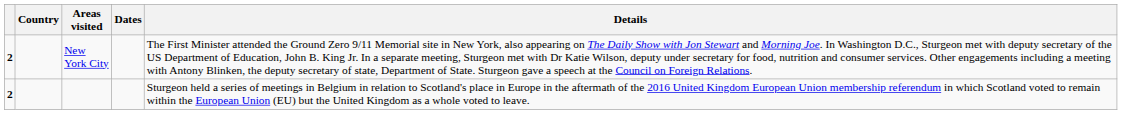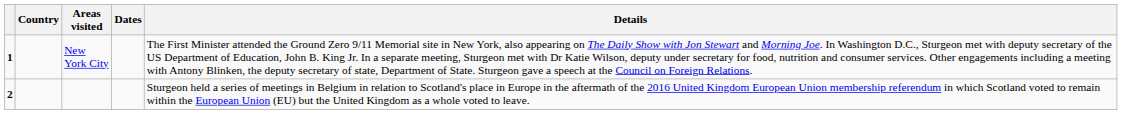 <table class="wikitable sortable">
 <tr>
 <th></th>
 <th>Country</th>
 <th>Areas visited</th>
 <th>Dates</th>
 <th class="unsortable">Details</th>
 </tr>
 <tr>
-<td rowspan=1><strong>2</strong></td>
+<td rowspan=1><strong>1</strong></td>
 <td></td>
 <td><a href='#'>New York City</a></td>
 <td></td>
 <td>The First Minister attended the Ground Zero 9/11 Memorial site in New York, also appearing on <em><a href='#'>The Daily Show with Jon Stewart</a></em> and <em><a href='#'>Morning Joe</a></em>. In Washington D.C., Sturgeon met with deputy secretary of the US Department of Education, John B. King Jr. In a separate meeting, Sturgeon met with Dr Katie Wilson, deputy under secretary for food, nutrition and consumer services. Other engagements including a meeting with Antony Blinken, the deputy secretary of state, Department of State. Sturgeon gave a speech at the <a href='#'>Council on Foreign Relations</a>.</td>
 </tr>
 <tr>
 <td rowspan=1><strong>2</strong></td>
 <td></td>
 <td></td>
 <td></td>
 <td>Sturgeon held a series of meetings in Belgium in relation to Scotland's place in Europe in the aftermath of the <a href='#'>2016 United Kingdom European Union membership referendum</a> in which Scotland voted to remain within the <a href='#'>European Union</a> (EU) but the United Kingdom as a whole voted to leave.</td>
 </tr>
 </table>
